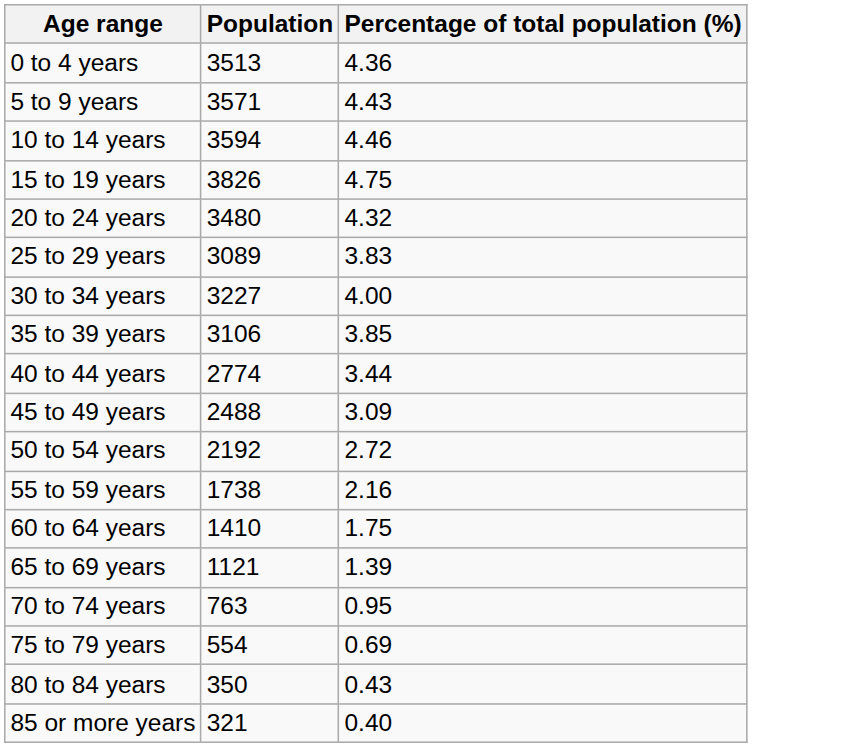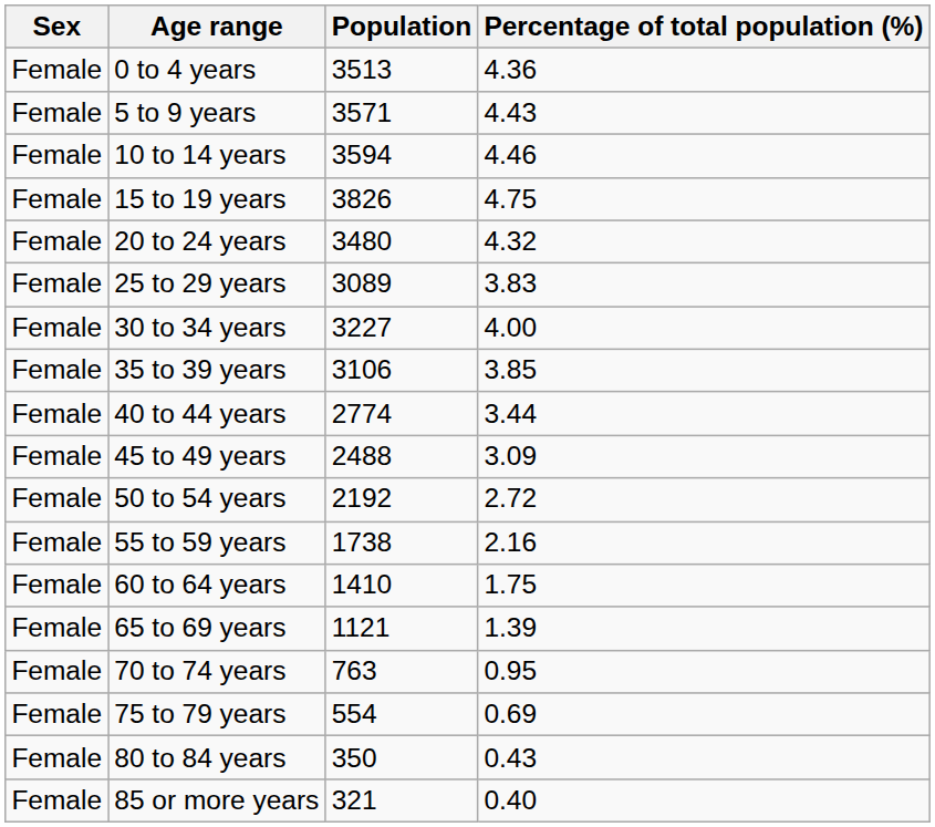 <table class="wikitable sortable">
 <tr>
+<th>Sex</th>
 <th>Age range</th>
 <th>Population</th>
 <th>Percentage of total population (%)</th>
 </tr>
 <tr>
+<td>Female</td>
 <td>0 to 4 years</td>
 <td>3513</td>
 <td>4.36</td>
 </tr>
 <tr>
+<td>Female</td>
 <td>5 to 9 years</td>
 <td>3571</td>
 <td>4.43</td>
 </tr>
 <tr>
+<td>Female</td>
 <td>10 to 14 years</td>
 <td>3594</td>
 <td>4.46</td>
 </tr>
 <tr>
+<td>Female</td>
 <td>15 to 19 years</td>
 <td>3826</td>
 <td>4.75</td>
 </tr>
 <tr>
+<td>Female</td>
 <td>20 to 24 years</td>
 <td>3480</td>
 <td>4.32</td>
 </tr>
 <tr>
+<td>Female</td>
 <td>25 to 29 years</td>
 <td>3089</td>
 <td>3.83</td>
 </tr>
 <tr>
+<td>Female</td>
 <td>30 to 34 years</td>
 <td>3227</td>
 <td>4.00</td>
 </tr>
 <tr>
+<td>Female</td>
 <td>35 to 39 years</td>
 <td>3106</td>
 <td>3.85</td>
 </tr>
 <tr>
+<td>Female</td>
 <td>40 to 44 years</td>
 <td>2774</td>
 <td>3.44</td>
 </tr>
 <tr>
+<td>Female</td>
 <td>45 to 49 years</td>
 <td>2488</td>
 <td>3.09</td>
 </tr>
 <tr>
+<td>Female</td>
 <td>50 to 54 years</td>
 <td>2192</td>
 <td>2.72</td>
 </tr>
 <tr>
+<td>Female</td>
 <td>55 to 59 years</td>
 <td>1738</td>
 <td>2.16</td>
 </tr>
 <tr>
+<td>Female</td>
 <td>60 to 64 years</td>
 <td>1410</td>
 <td>1.75</td>
 </tr>
 <tr>
+<td>Female</td>
 <td>65 to 69 years</td>
 <td>1121</td>
 <td>1.39</td>
 </tr>
 <tr>
+<td>Female</td>
 <td>70 to 74 years</td>
 <td>763</td>
 <td>0.95</td>
 </tr>
 <tr>
+<td>Female</td>
 <td>75 to 79 years</td>
 <td>554</td>
 <td>0.69</td>
 </tr>
 <tr>
+<td>Female</td>
 <td>80 to 84 years</td>
 <td>350</td>
 <td>0.43</td>
 </tr>
 <tr>
+<td>Female</td>
 <td>85 or more years</td>
 <td>321</td>
 <td>0.40</td>
 </tr>
 </table>
